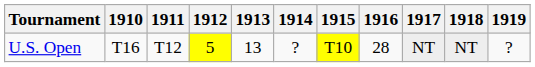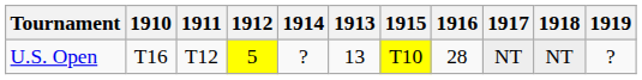 <table class="wikitable" style="font-size:95%;text-align:center;">
 <tr>
 <th>Tournament</th>
 <th>1910</th>
 <th>1911</th>
 <th>1912</th>
+<th>1914</th>
 <th>1913</th>
-<th>1914</th>
 <th>1915</th>
 <th>1916</th>
 <th>1917</th>
 <th>1918</th>
 <th>1919</th>
 </tr>
 <tr>
 <td align="left"><a href='#'>U.S. Open</a></td>
 <td>T16</td>
 <td>T12</td>
 <td style="background:yellow;">5</td>
+<td>?</td>
 <td>13</td>
-<td>?</td>
 <td style="background:yellow;">T10</td>
 <td>28</td>
 <td style="background:#eeeeee;">NT</td>
 <td style="background:#eeeeee;">NT</td>
 <td>?</td>
 </tr>
 </table>
